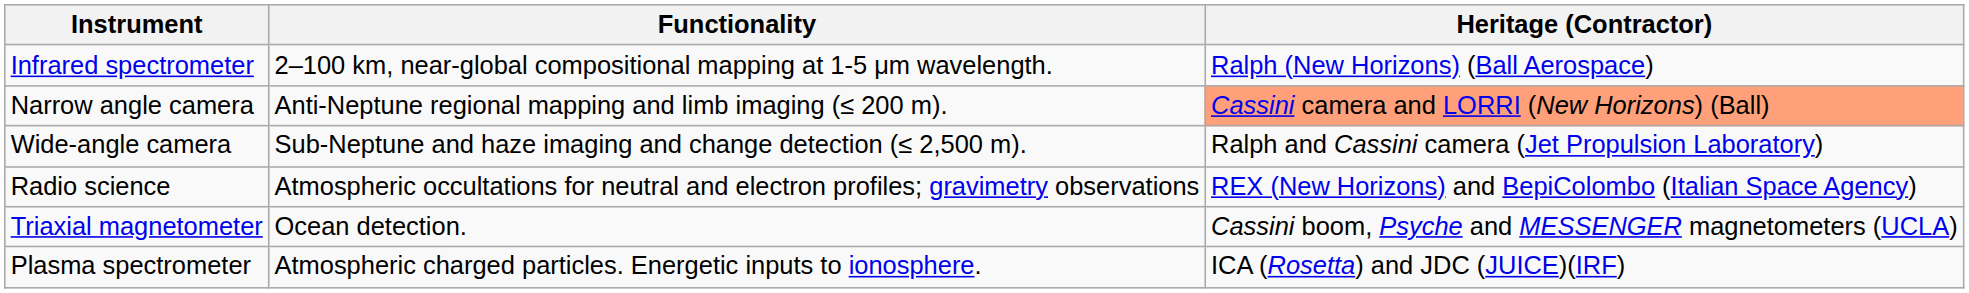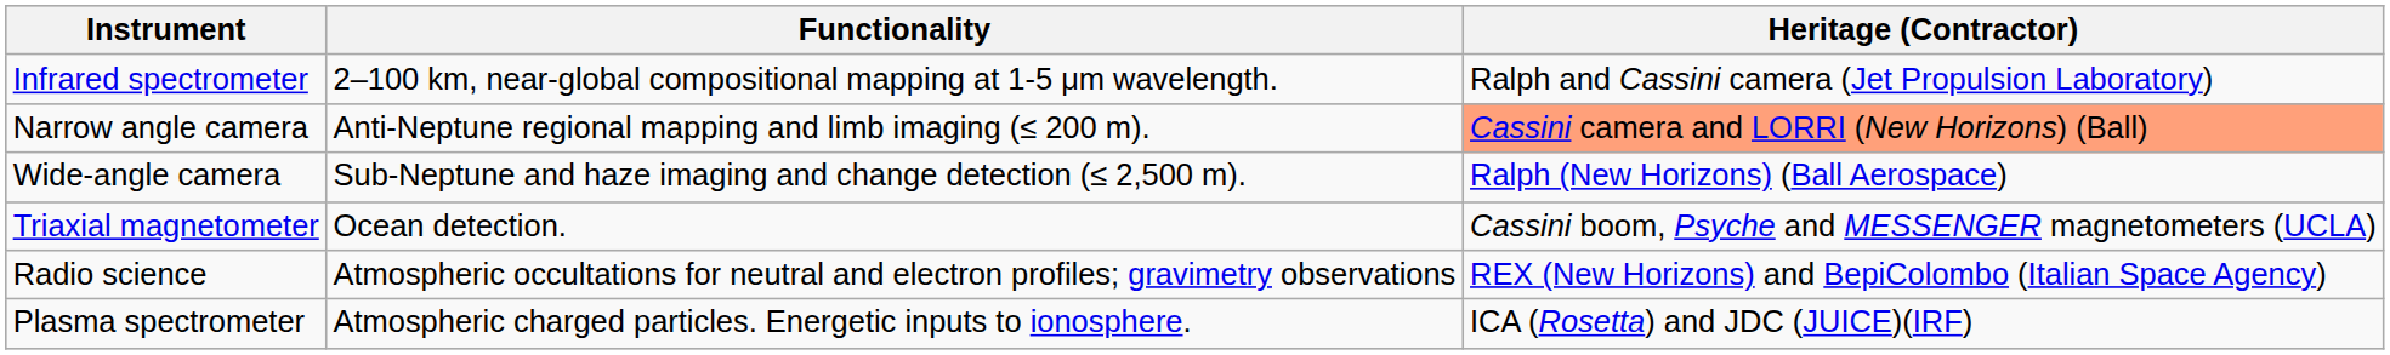 <table class="wikitable">
 <tr>
 <th>Instrument</th>
 <th>Functionality</th>
 <th>Heritage (Contractor)</th>
 </tr>
 <tr>
 <td><a href='#'>Infrared spectrometer</a></td>
 <td>2–100 km, near-global compositional mapping at 1-5 μm wavelength.</td>
-<td><a href='#'>Ralph (New Horizons)</a> (<a href='#'>Ball Aerospace</a>)</td>
+<td>Ralph and <em>Cassini</em> camera (<a href='#'>Jet Propulsion Laboratory</a>)</td>
 </tr>
 <tr>
 <td>Narrow angle camera</td>
 <td>Anti-Neptune regional mapping and limb imaging (≤ 200 m).</td>
 <td style="background: lightsalmon;"><em><a href='#'>Cassini</a></em> camera and <a href='#'>LORRI</a> (<em>New Horizons</em>) (Ball)</td>
 </tr>
 <tr>
 <td>Wide-angle camera</td>
 <td>Sub-Neptune and haze imaging and change detection (≤ 2,500 m).</td>
-<td>Ralph and <em>Cassini</em> camera (<a href='#'>Jet Propulsion Laboratory</a>)</td>
+<td><a href='#'>Ralph (New Horizons)</a> (<a href='#'>Ball Aerospace</a>)</td>
+</tr>
+<tr>
+<td><a href='#'>Triaxial magnetometer</a></td>
+<td>Ocean detection.</td>
+<td><em>Cassini</em> boom, <a href='#'><em>Psyche</em></a> and <em><a href='#'>MESSENGER</a></em> magnetometers (<a href='#'>UCLA</a>)</td>
 </tr>
 <tr>
 <td>Radio science</td>
 <td>Atmospheric occultations for neutral and electron profiles; <a href='#'>gravimetry</a> observations</td>
 <td><a href='#'>REX (New Horizons)</a> and <a href='#'>BepiColombo</a> (<a href='#'>Italian Space Agency</a>)</td>
 </tr>
 <tr>
-<td><a href='#'>Triaxial magnetometer</a></td>
-<td>Ocean detection.</td>
-<td><em>Cassini</em> boom, <a href='#'><em>Psyche</em></a> and <em><a href='#'>MESSENGER</a></em> magnetometers (<a href='#'>UCLA</a>)</td>
-</tr>
-<tr>
 <td>Plasma spectrometer</td>
 <td>Atmospheric charged particles. Energetic inputs to <a href='#'>ionosphere</a>.</td>
 <td>ICA (<a href='#'><em>Rosetta</em></a>) and JDC (<a href='#'>JUICE</a>)(<a href='#'>IRF</a>)</td>
 </tr>
 </table>
